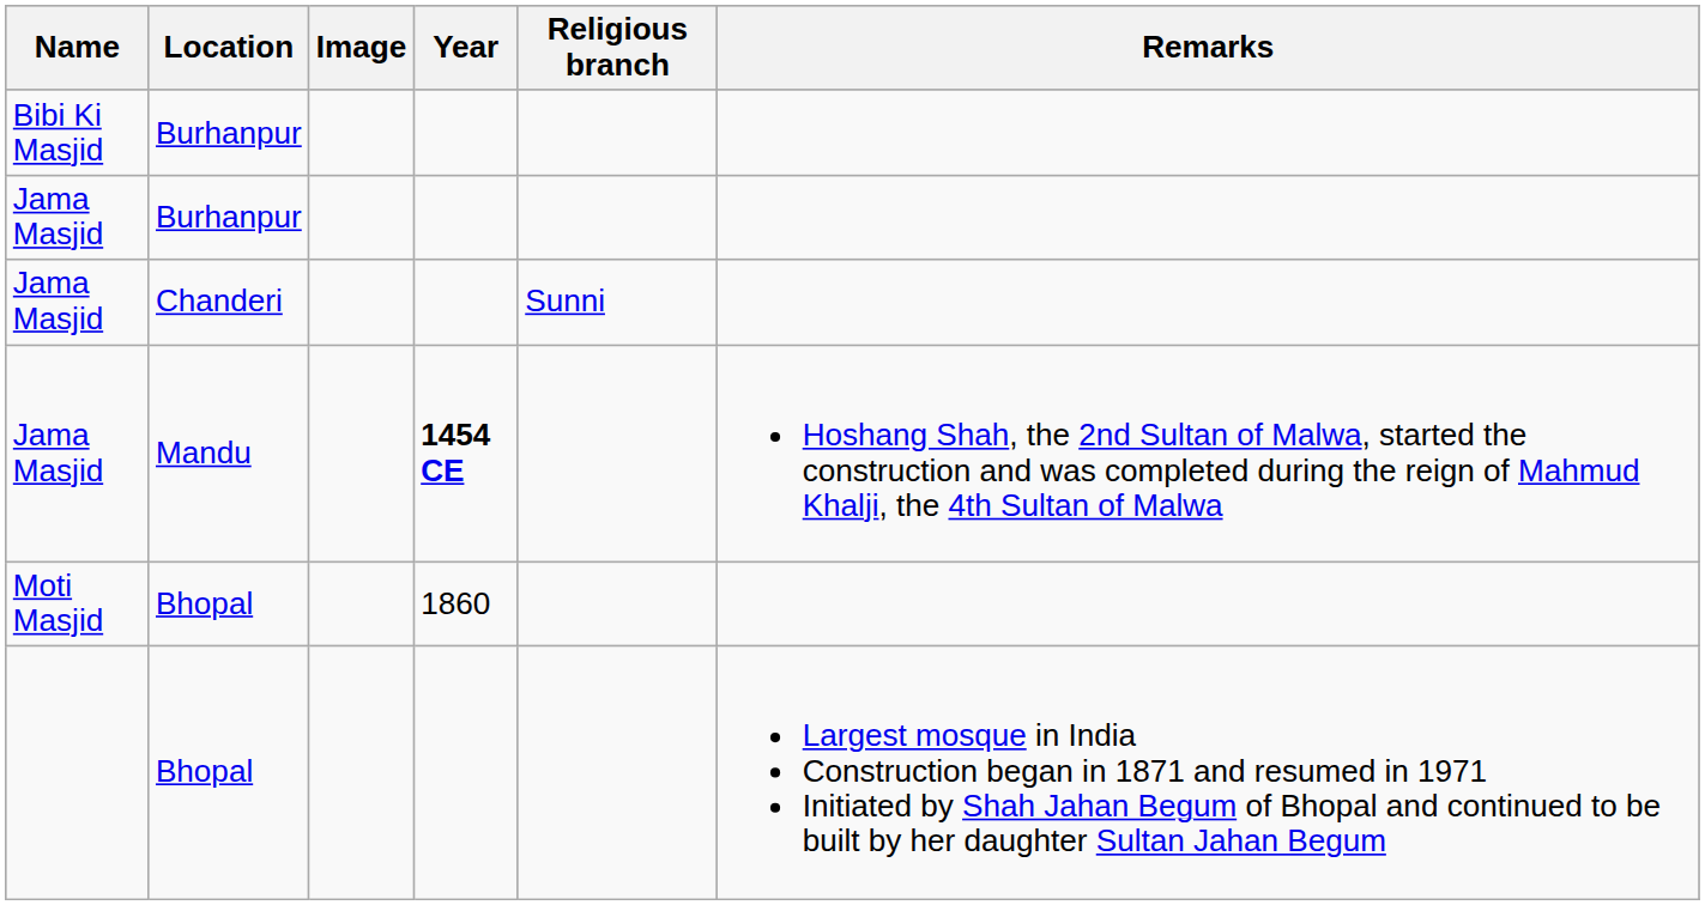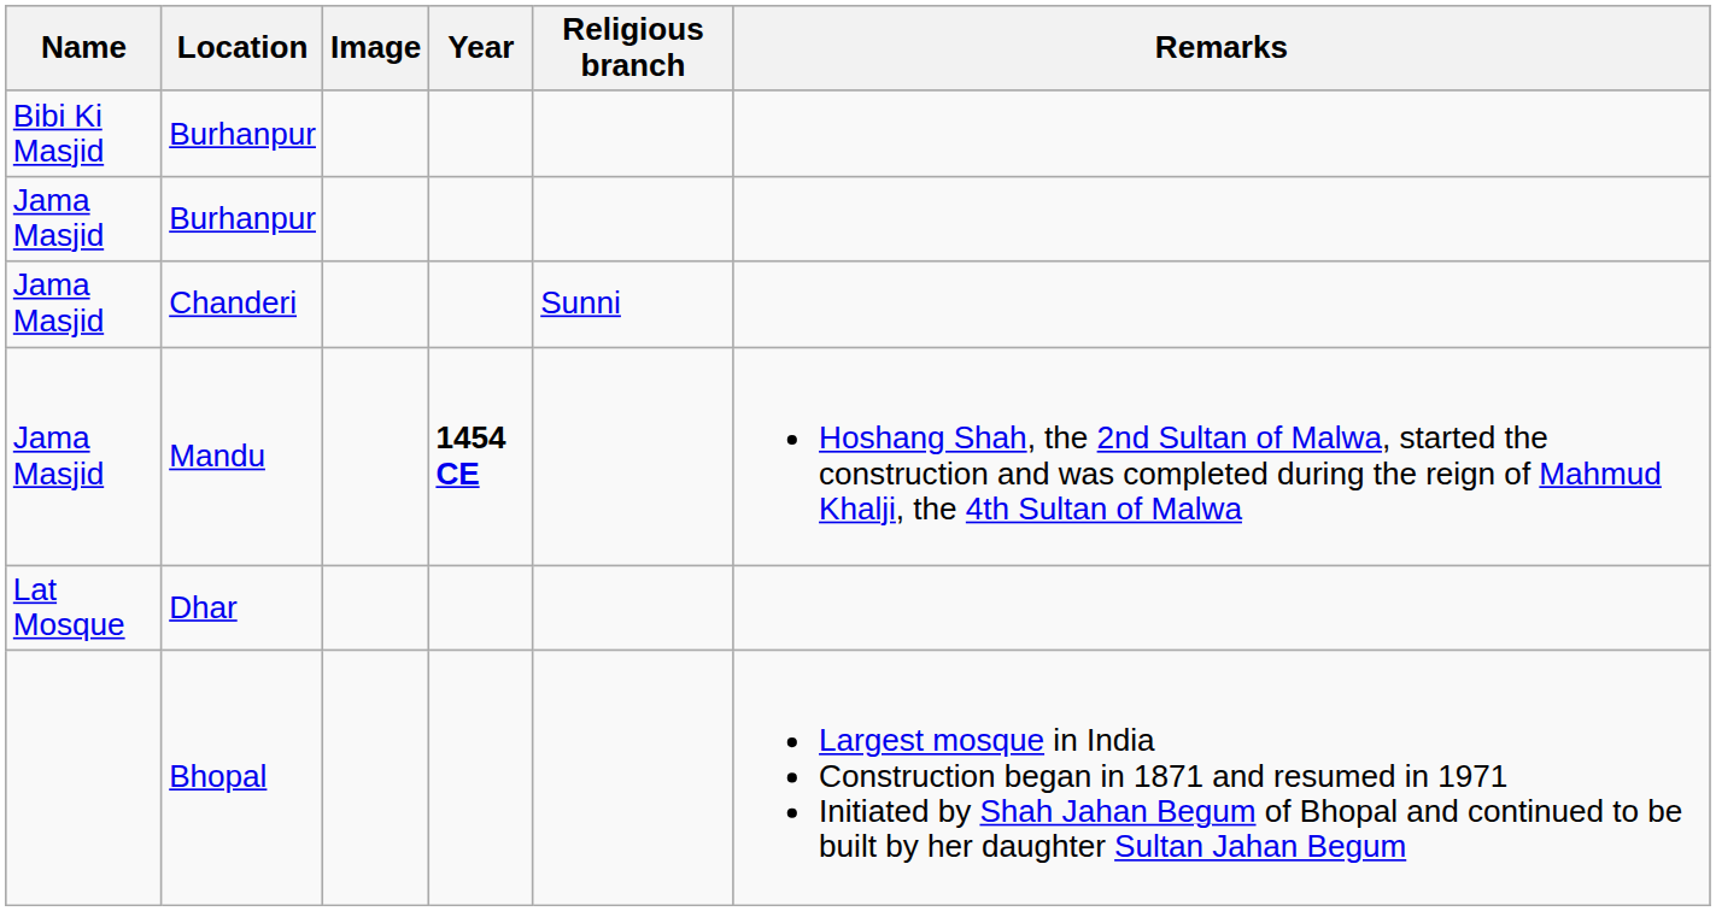 <table class="wikitable sortable">
 <tr>
 <th>Name</th>
 <th>Location</th>
 <th>Image</th>
 <th>Year</th>
 <th>Religious branch</th>
 <th>Remarks</th>
 </tr>
 <tr>
 <td><a href='#'>Bibi Ki Masjid</a></td>
 <td><a href='#'>Burhanpur</a></td>
 <td></td>
 <td></td>
 <td></td>
 <td></td>
 </tr>
 <tr>
 <td><a href='#'>Jama Masjid</a></td>
 <td><a href='#'>Burhanpur</a></td>
 <td></td>
 <td></td>
 <td></td>
 <td></td>
 </tr>
 <tr>
 <td><a href='#'>Jama Masjid</a></td>
 <td><a href='#'>Chanderi</a></td>
 <td></td>
 <td></td>
 <td><a href='#'>Sunni</a></td>
 <td></td>
 </tr>
 <tr>
 <td><a href='#'>Jama Masjid</a></td>
 <td><a href='#'>Mandu</a></td>
 <td></td>
 <td><strong>1454 <a href='#'>CE</a></strong></td>
 <td></td>
 <td><br><ul><li><a href='#'>Hoshang Shah</a>, the <a href='#'>2nd Sultan of Malwa</a>, started the construction and was completed during the reign of <a href='#'>Mahmud Khalji</a>, the <a href='#'>4th Sultan of Malwa</a></li></ul></td>
 </tr>
 <tr>
-<td><a href='#'>Moti Masjid</a></td>
-<td><a href='#'>Bhopal</a></td>
+<td><a href='#'>Lat Mosque</a></td>
+<td><a href='#'>Dhar</a></td>
 <td></td>
-<td>1860</td>
+<td></td>
 <td></td>
 <td></td>
 </tr>
 <tr>
 <td></td>
 <td><a href='#'>Bhopal</a></td>
 <td></td>
 <td></td>
 <td></td>
 <td><br><ul><li><a href='#'>Largest mosque</a> in India</li><li>Construction began in 1871 and resumed in 1971</li><li>Initiated by <a href='#'>Shah Jahan Begum</a> of Bhopal and continued to be built by her daughter <a href='#'>Sultan Jahan Begum</a></li></ul></td>
 </tr>
 </table>
